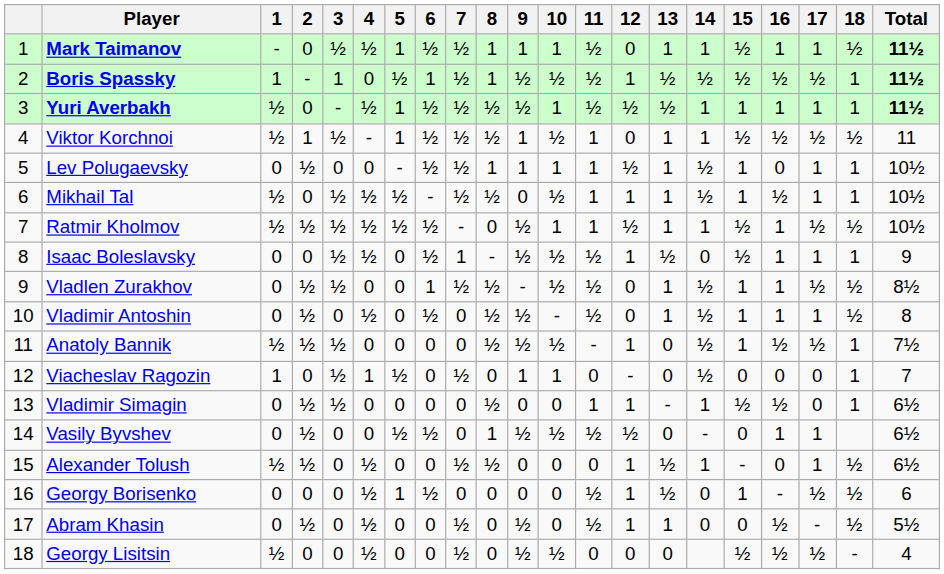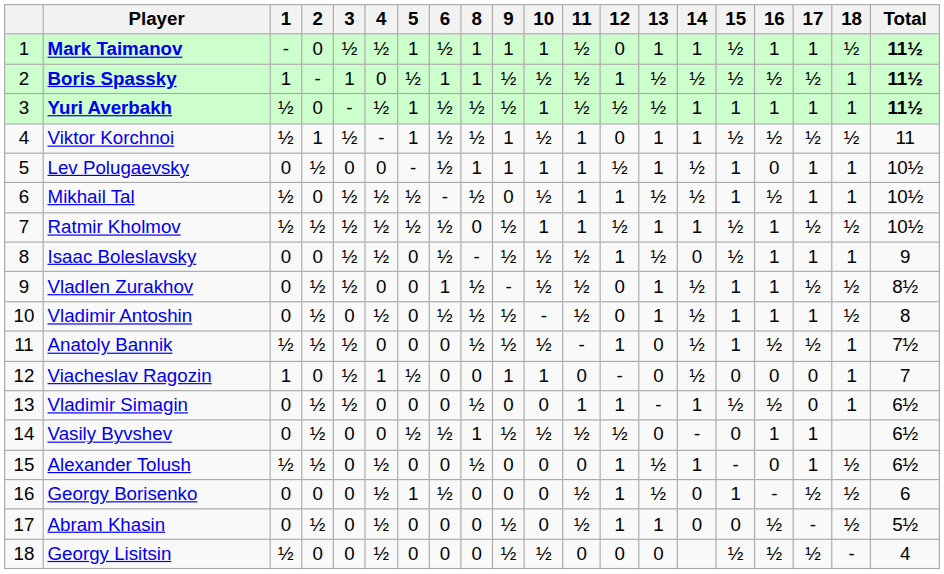 <table class="wikitable" border="1" width="800px">
 <tr>
 <th></th>
 <th>Player</th>
 <th>1</th>
 <th>2</th>
 <th>3</th>
 <th>4</th>
 <th>5</th>
 <th>6</th>
-<th>7</th>
 <th>8</th>
 <th>9</th>
 <th>10</th>
 <th>11</th>
 <th>12</th>
 <th>13</th>
 <th>14</th>
 <th>15</th>
 <th>16</th>
 <th>17</th>
 <th>18</th>
 <th>Total</th>
 </tr>
 <tr align="center" style="background:#ccffcc;">
 <td>1</td>
 <td align="left"> <strong><a href='#'>Mark Taimanov</a></strong></td>
 <td>-</td>
 <td>0</td>
 <td>½</td>
 <td>½</td>
 <td>1</td>
-<td>½</td>
 <td>½</td>
 <td>1</td>
 <td>1</td>
 <td>1</td>
 <td>½</td>
 <td>0</td>
 <td>1</td>
 <td>1</td>
 <td>½</td>
 <td>1</td>
 <td>1</td>
 <td>½</td>
 <td align="center"><strong>11½</strong></td>
 </tr>
 <tr align="center" style="background:#ccffcc;">
 <td>2</td>
 <td align="left"> <strong><a href='#'>Boris Spassky</a></strong></td>
 <td>1</td>
 <td>-</td>
 <td>1</td>
 <td>0</td>
 <td>½</td>
 <td>1</td>
-<td>½</td>
 <td>1</td>
 <td>½</td>
 <td>½</td>
 <td>½</td>
 <td>1</td>
 <td>½</td>
 <td>½</td>
 <td>½</td>
 <td>½</td>
 <td>½</td>
 <td>1</td>
 <td align="center"><strong>11½</strong></td>
 </tr>
 <tr align="center" style="background:#ccffcc;">
 <td>3</td>
 <td align="left"> <strong><a href='#'>Yuri Averbakh</a></strong></td>
 <td>½</td>
 <td>0</td>
 <td>-</td>
 <td>½</td>
 <td>1</td>
 <td>½</td>
 <td>½</td>
 <td>½</td>
-<td>½</td>
 <td>1</td>
 <td>½</td>
 <td>½</td>
 <td>½</td>
 <td>1</td>
 <td>1</td>
 <td>1</td>
 <td>1</td>
 <td>1</td>
 <td align="center"><strong>11½</strong></td>
 </tr>
 <tr align="center">
 <td>4</td>
 <td align="left"> <a href='#'>Viktor Korchnoi</a></td>
 <td>½</td>
 <td>1</td>
 <td>½</td>
 <td>-</td>
 <td>1</td>
-<td>½</td>
 <td>½</td>
 <td>½</td>
 <td>1</td>
 <td>½</td>
 <td>1</td>
 <td>0</td>
 <td>1</td>
 <td>1</td>
 <td>½</td>
 <td>½</td>
 <td>½</td>
 <td>½</td>
 <td align="center">11</td>
 </tr>
 <tr align="center">
 <td>5</td>
 <td align="left"> <a href='#'>Lev Polugaevsky</a></td>
 <td>0</td>
 <td>½</td>
 <td>0</td>
 <td>0</td>
 <td>-</td>
-<td>½</td>
 <td>½</td>
 <td>1</td>
 <td>1</td>
 <td>1</td>
 <td>1</td>
 <td>½</td>
 <td>1</td>
 <td>½</td>
 <td>1</td>
 <td>0</td>
 <td>1</td>
 <td>1</td>
 <td align="center">10½</td>
 </tr>
 <tr align="center">
 <td>6</td>
 <td align="left"> <a href='#'>Mikhail Tal</a></td>
 <td>½</td>
 <td>0</td>
 <td>½</td>
 <td>½</td>
 <td>½</td>
 <td>-</td>
 <td>½</td>
-<td>½</td>
 <td>0</td>
 <td>½</td>
 <td>1</td>
 <td>1</td>
-<td>1</td>
+<td>½</td>
 <td>½</td>
 <td>1</td>
 <td>½</td>
 <td>1</td>
 <td>1</td>
 <td align="center">10½</td>
 </tr>
 <tr align="center">
 <td>7</td>
 <td align="left"> <a href='#'>Ratmir Kholmov</a></td>
 <td>½</td>
 <td>½</td>
 <td>½</td>
 <td>½</td>
 <td>½</td>
 <td>½</td>
-<td>-</td>
 <td>0</td>
 <td>½</td>
 <td>1</td>
 <td>1</td>
 <td>½</td>
 <td>1</td>
 <td>1</td>
 <td>½</td>
 <td>1</td>
 <td>½</td>
 <td>½</td>
 <td align="center">10½</td>
 </tr>
 <tr align="center">
 <td>8</td>
 <td align="left"> <a href='#'>Isaac Boleslavsky</a></td>
 <td>0</td>
 <td>0</td>
 <td>½</td>
 <td>½</td>
 <td>0</td>
 <td>½</td>
-<td>1</td>
 <td>-</td>
 <td>½</td>
 <td>½</td>
 <td>½</td>
 <td>1</td>
 <td>½</td>
 <td>0</td>
 <td>½</td>
 <td>1</td>
 <td>1</td>
 <td>1</td>
 <td align="center">9</td>
 </tr>
 <tr align="center">
 <td>9</td>
 <td align="left"> <a href='#'>Vladlen Zurakhov</a></td>
 <td>0</td>
 <td>½</td>
 <td>½</td>
 <td>0</td>
 <td>0</td>
 <td>1</td>
 <td>½</td>
-<td>½</td>
 <td>-</td>
 <td>½</td>
 <td>½</td>
 <td>0</td>
 <td>1</td>
 <td>½</td>
 <td>1</td>
 <td>1</td>
 <td>½</td>
 <td>½</td>
 <td align="center">8½</td>
 </tr>
 <tr align="center">
 <td>10</td>
 <td align="left"> <a href='#'>Vladimir Antoshin</a></td>
 <td>0</td>
 <td>½</td>
 <td>0</td>
 <td>½</td>
 <td>0</td>
 <td>½</td>
-<td>0</td>
 <td>½</td>
 <td>½</td>
 <td>-</td>
 <td>½</td>
 <td>0</td>
 <td>1</td>
 <td>½</td>
 <td>1</td>
 <td>1</td>
 <td>1</td>
 <td>½</td>
 <td align="center">8</td>
 </tr>
 <tr align="center">
 <td>11</td>
 <td align="left"> <a href='#'>Anatoly Bannik</a></td>
 <td>½</td>
 <td>½</td>
 <td>½</td>
-<td>0</td>
 <td>0</td>
 <td>0</td>
 <td>0</td>
 <td>½</td>
 <td>½</td>
 <td>½</td>
 <td>-</td>
 <td>1</td>
 <td>0</td>
 <td>½</td>
 <td>1</td>
 <td>½</td>
 <td>½</td>
 <td>1</td>
 <td align="center">7½</td>
 </tr>
 <tr align="center">
 <td>12</td>
 <td align="left"> <a href='#'>Viacheslav Ragozin</a></td>
 <td>1</td>
 <td>0</td>
 <td>½</td>
 <td>1</td>
 <td>½</td>
 <td>0</td>
-<td>½</td>
 <td>0</td>
 <td>1</td>
 <td>1</td>
 <td>0</td>
 <td>-</td>
 <td>0</td>
 <td>½</td>
 <td>0</td>
 <td>0</td>
 <td>0</td>
 <td>1</td>
 <td align="center">7</td>
 </tr>
 <tr align="center">
 <td>13</td>
 <td align="left"> <a href='#'>Vladimir Simagin</a></td>
 <td>0</td>
 <td>½</td>
 <td>½</td>
-<td>0</td>
 <td>0</td>
 <td>0</td>
 <td>0</td>
 <td>½</td>
 <td>0</td>
 <td>0</td>
 <td>1</td>
 <td>1</td>
 <td>-</td>
 <td>1</td>
 <td>½</td>
 <td>½</td>
 <td>0</td>
 <td>1</td>
 <td align="center">6½</td>
 </tr>
 <tr align="center">
 <td>14</td>
 <td align="left"> <a href='#'>Vasily Byvshev</a></td>
 <td>0</td>
 <td>½</td>
 <td>0</td>
 <td>0</td>
 <td>½</td>
 <td>½</td>
-<td>0</td>
 <td>1</td>
 <td>½</td>
 <td>½</td>
 <td>½</td>
 <td>½</td>
 <td>0</td>
 <td>-</td>
 <td>0</td>
 <td>1</td>
 <td>1</td>
 <td></td>
 <td align="center">6½</td>
 </tr>
 <tr align="center">
 <td>15</td>
 <td align="left"> <a href='#'>Alexander Tolush</a></td>
 <td>½</td>
 <td>½</td>
 <td>0</td>
 <td>½</td>
 <td>0</td>
 <td>0</td>
-<td>½</td>
 <td>½</td>
 <td>0</td>
 <td>0</td>
 <td>0</td>
 <td>1</td>
 <td>½</td>
 <td>1</td>
 <td>-</td>
 <td>0</td>
 <td>1</td>
 <td>½</td>
 <td align="center">6½</td>
 </tr>
 <tr align="center">
 <td>16</td>
 <td align="left"> <a href='#'>Georgy Borisenko</a></td>
 <td>0</td>
 <td>0</td>
 <td>0</td>
 <td>½</td>
 <td>1</td>
 <td>½</td>
 <td>0</td>
 <td>0</td>
 <td>0</td>
-<td>0</td>
 <td>½</td>
 <td>1</td>
 <td>½</td>
 <td>0</td>
 <td>1</td>
 <td>-</td>
 <td>½</td>
 <td>½</td>
 <td align="center">6</td>
 </tr>
 <tr align="center">
 <td>17</td>
 <td align="left"> <a href='#'>Abram Khasin</a></td>
 <td>0</td>
 <td>½</td>
 <td>0</td>
 <td>½</td>
 <td>0</td>
 <td>0</td>
-<td>½</td>
 <td>0</td>
 <td>½</td>
 <td>0</td>
 <td>½</td>
 <td>1</td>
 <td>1</td>
 <td>0</td>
 <td>0</td>
 <td>½</td>
 <td>-</td>
 <td>½</td>
 <td align="center">5½</td>
 </tr>
 <tr align="center">
 <td>18</td>
 <td align="left"> <a href='#'>Georgy Lisitsin</a></td>
 <td>½</td>
 <td>0</td>
 <td>0</td>
 <td>½</td>
 <td>0</td>
 <td>0</td>
-<td>½</td>
 <td>0</td>
 <td>½</td>
 <td>½</td>
 <td>0</td>
 <td>0</td>
 <td>0</td>
 <td></td>
 <td>½</td>
 <td>½</td>
 <td>½</td>
 <td>-</td>
 <td align="center">4</td>
 </tr>
 </table>
